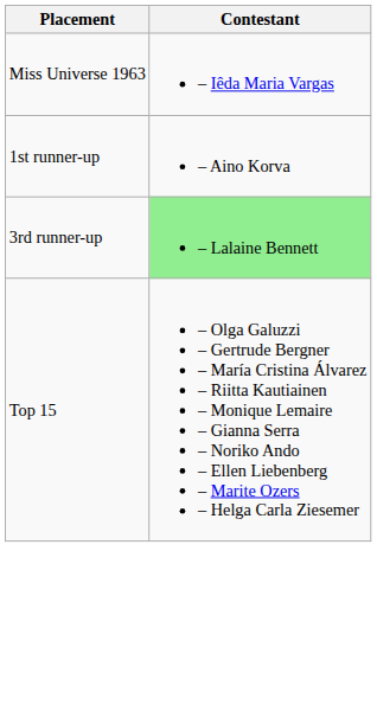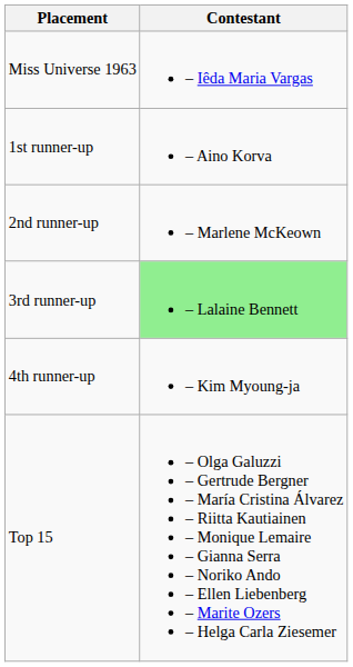 <table class="wikitable sortable" style="font-size:95%;">
 <tr>
 <th>Placement</th>
 <th>Contestant</th>
 </tr>
 <tr>
 <td>Miss Universe 1963</td>
 <td><br><ul><li> – <a href='#'>Iêda Maria Vargas</a></li></ul></td>
 </tr>
 <tr>
 <td>1st runner-up</td>
 <td><br><ul><li> – Aino Korva</li></ul></td>
 </tr>
 <tr>
+<td>2nd runner-up</td>
+<td><br><ul><li> – Marlene McKeown</li></ul></td>
+</tr>
+<tr>
 <td>3rd runner-up</td>
 <td style="background: lightgreen;"><br><ul><li> – Lalaine Bennett</li></ul></td>
+</tr>
+<tr>
+<td>4th runner-up</td>
+<td><br><ul><li> – Kim Myoung-ja</li></ul></td>
 </tr>
 <tr>
 <td>Top 15</td>
 <td><br><ul><li> – Olga Galuzzi</li><li> – Gertrude Bergner</li><li> – María Cristina Álvarez</li><li> – Riitta Kautiainen</li><li> – Monique Lemaire</li><li> – Gianna Serra</li><li> – Noriko Ando</li><li> – Ellen Liebenberg</li><li> – <a href='#'>Marite Ozers</a></li><li> – Helga Carla Ziesemer</li></ul></td>
 </tr>
 </table>
